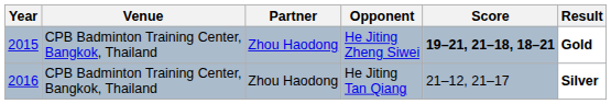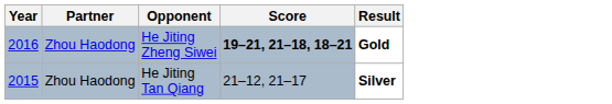 <table class="sortable wikitable" style="font-size: 90%;">
 <tr>
 <th>Year</th>
-<th>Venue</th>
 <th>Partner</th>
 <th>Opponent</th>
 <th>Score</th>
 <th>Result</th>
 </tr>
 <tr style="background:#AABBCC">
-<td align="center"><a href='#'>2015</a></td>
-<td align="left">CPB Badminton Training Center,<br><a href='#'>Bangkok</a>, Thailand</td>
+<td align="center"><a href='#'>2016</a></td>
 <td align="left"> <a href='#'>Zhou Haodong</a></td>
 <td align="left"> <a href='#'>He Jiting</a><br> <a href='#'>Zheng Siwei</a></td>
 <td align="left"><strong>19–21, 21–18, 18–21</strong></td>
 <td style="text-align:left; background:white"> <strong>Gold</strong></td>
 </tr>
 <tr style="background:#AABBCC">
-<td align="center"><a href='#'>2016</a></td>
-<td align="left">CPB Badminton Training Center,<br>Bangkok, Thailand</td>
+<td align="center"><a href='#'>2015</a></td>
 <td align="left"> Zhou Haodong</td>
 <td align="left"> He Jiting<br> <a href='#'>Tan Qiang</a></td>
 <td align="left">21–12, 21–17</td>
 <td style="text-align:left; background:white"> <strong>Silver</strong></td>
 </tr>
 </table>
